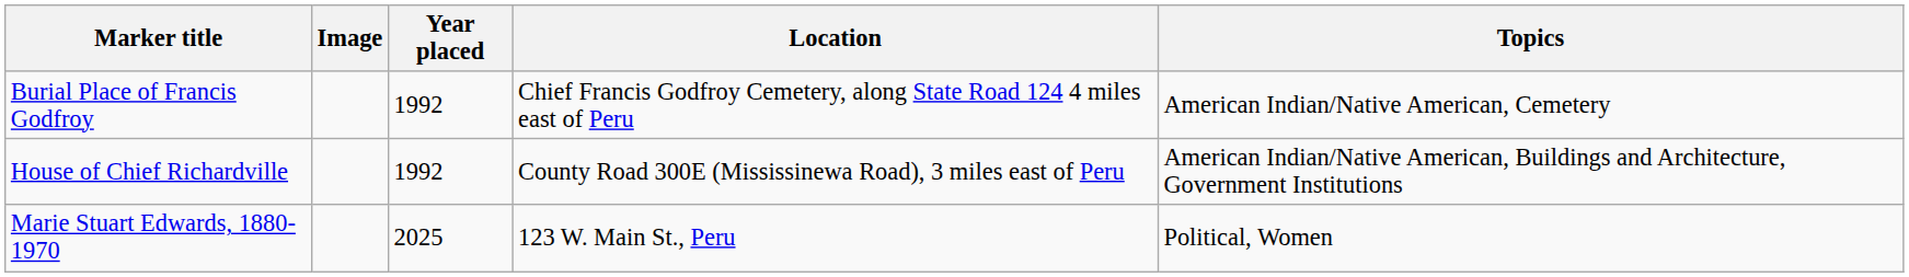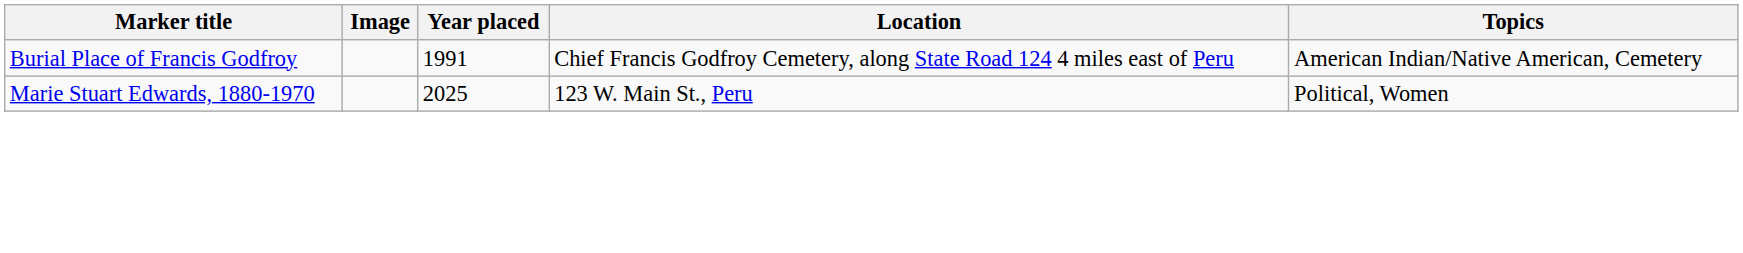 <table class="wikitable sortable" style="width:98%">
 <tr>
 <th>Marker title</th>
 <th class="unsortable">Image</th>
 <th>Year placed</th>
 <th>Location</th>
 <th>Topics</th>
 </tr>
 <tr>
 <td><a href='#'>Burial Place of Francis Godfroy</a></td>
 <td></td>
-<td>1992</td>
+<td>1991</td>
 <td>Chief Francis Godfroy Cemetery, along <a href='#'>State Road 124</a> 4 miles east of <a href='#'>Peru</a><br><small></small></td>
 <td>American Indian/Native American, Cemetery</td>
-</tr>
-<tr ->
-<td><a href='#'>House of Chief Richardville</a></td>
-<td></td>
-<td>1992</td>
-<td>County Road 300E (Mississinewa Road), 3 miles east of <a href='#'>Peru</a><br><small></small></td>
-<td>American Indian/Native American, Buildings and Architecture, Government Institutions</td>
 </tr>
 <tr>
 <td><a href='#'>Marie Stuart Edwards, 1880-1970</a></td>
 <td></td>
 <td>2025</td>
 <td>123 W. Main St., <a href='#'>Peru</a></td>
 <td>Political, Women</td>
 </tr>
 </table>
